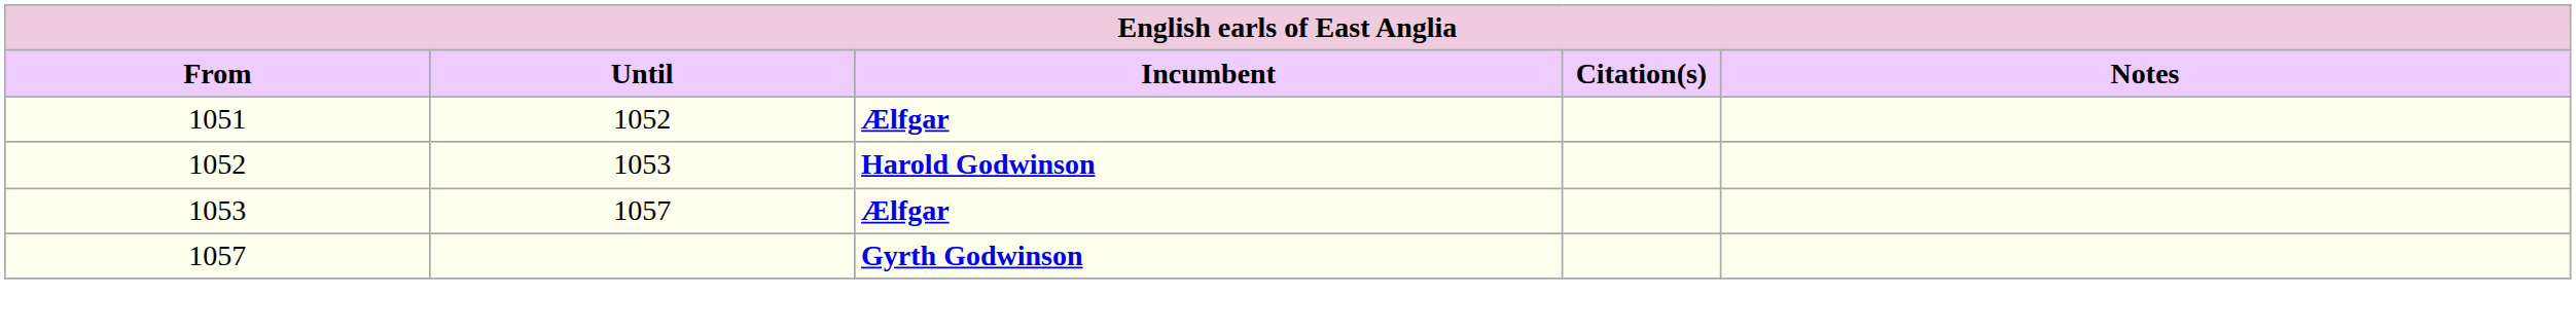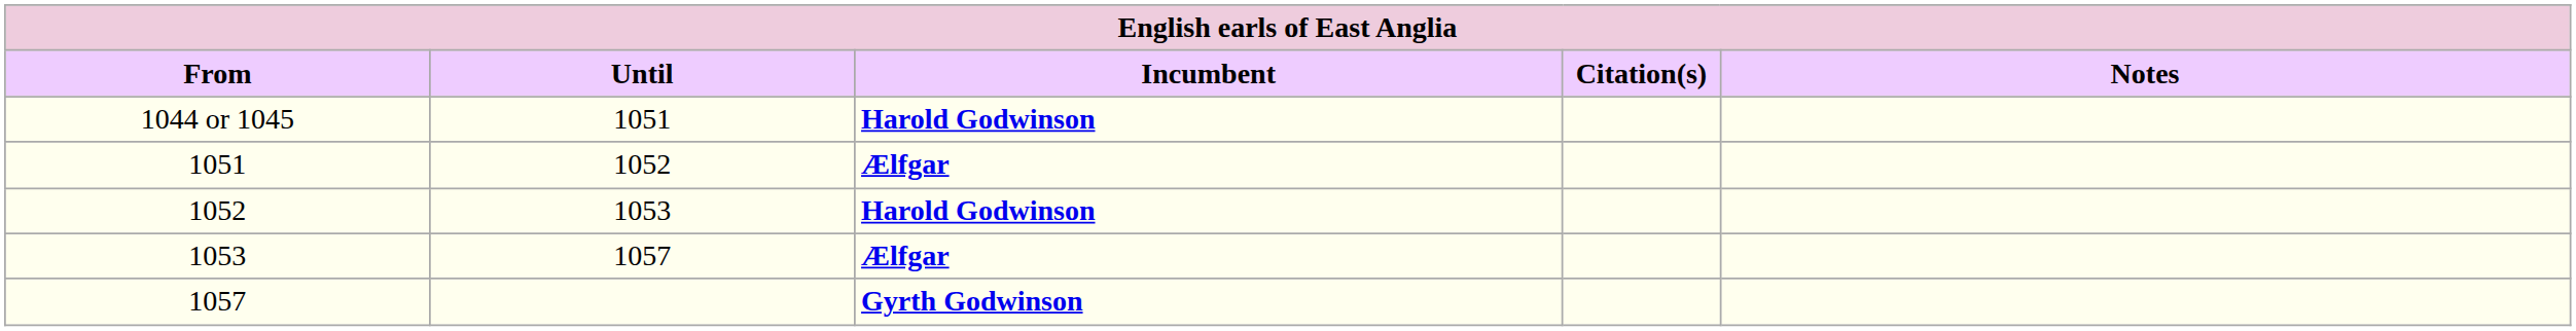 <table class="wikitable" style="width:90%">
 <tr>
 <th style="background-color:#eeccdd" colspan="5">English earls of East Anglia</th>
 </tr>
 <tr align=left>
 <th style="background-color:#eeccff" width="15%">From</th>
 <th style="background-color:#eeccff" width="15%">Until</th>
 <th style="background-color:#eeccff" width="25%">Incumbent</th>
 <th style="background-color:#eeccff" width="5%">Citation(s)</th>
 <th style="background-color:#eeccff" width="30%">Notes</th>
+</tr>
+<tr valign=top bgcolor="#ffffee">
+<td align=center>1044 or 1045</td>
+<td align=center>1051</td>
+<td><strong><a href='#'>Harold Godwinson</a></strong></td>
+<td></td>
+<td></td>
 </tr>
 <tr valign=top bgcolor="#ffffee">
 <td align=center>1051</td>
 <td align=center>1052</td>
 <td><strong><a href='#'>Ælfgar</a></strong></td>
 <td></td>
 <td></td>
 </tr>
 <tr valign=top bgcolor="#ffffee">
 <td align=center>1052</td>
 <td align=center>1053</td>
 <td><strong><a href='#'>Harold Godwinson</a></strong></td>
 <td></td>
 <td></td>
 </tr>
 <tr valign=top bgcolor="#ffffee">
 <td align=center>1053</td>
 <td align=center>1057</td>
 <td><strong><a href='#'>Ælfgar</a></strong></td>
 <td></td>
 <td></td>
 </tr>
 <tr valign=top bgcolor="#ffffee">
 <td align=center>1057</td>
 <td align=center></td>
 <td><strong><a href='#'>Gyrth Godwinson</a></strong></td>
 <td></td>
 <td></td>
 </tr>
 </table>
